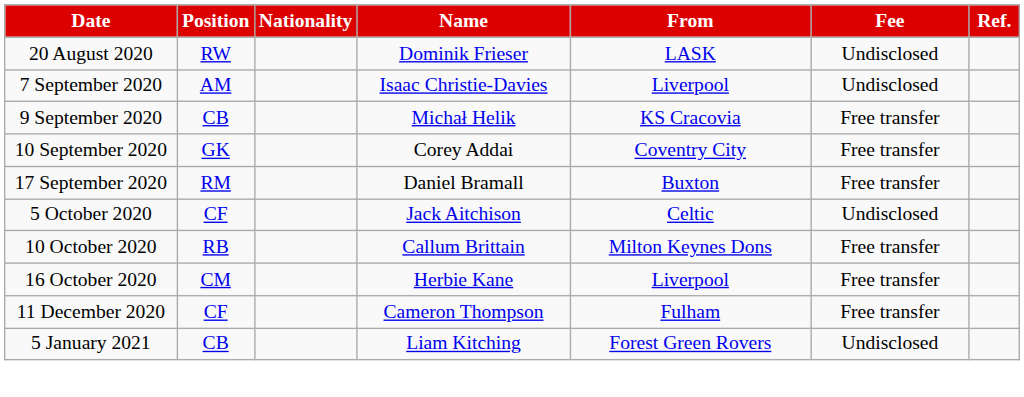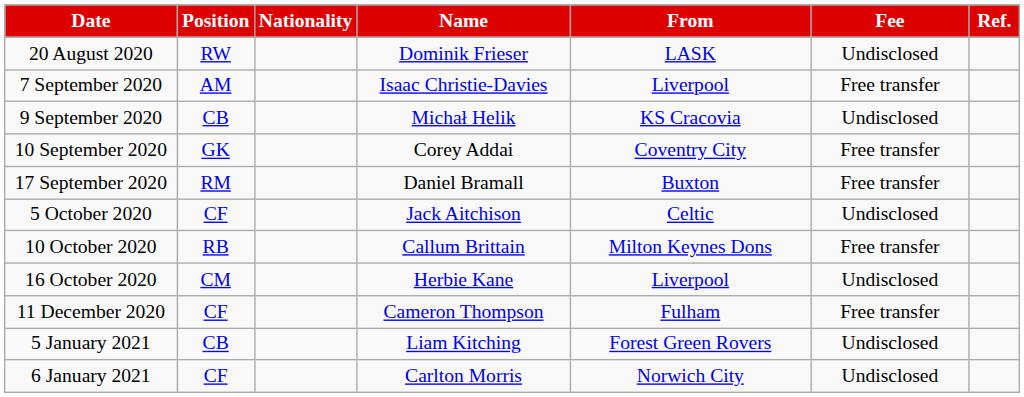 <table class="wikitable"  style="text-align:center; font-size:90%; ">
 <tr>
 <th style="background:#dd0000; color:white; width:120px;">Date</th>
 <th style="background:#dd0000; color:white; width:50px;">Position</th>
 <th style="background:#dd0000; color:white; width:50px;">Nationality</th>
 <th style="background:#dd0000; color:white; width:150px;">Name</th>
 <th style="background:#dd0000; color:white; width:170px;">From</th>
 <th style="background:#dd0000; color:white; width:110px;">Fee</th>
 <th style="background:#dd0000; color:white; width:30px;">Ref.</th>
 </tr>
 <tr>
 <td>20 August 2020</td>
 <td><a href='#'>RW</a></td>
 <td></td>
 <td><a href='#'>Dominik Frieser</a></td>
 <td> <a href='#'>LASK</a></td>
 <td>Undisclosed</td>
 <td></td>
 </tr>
 <tr>
 <td>7 September 2020</td>
 <td><a href='#'>AM</a></td>
 <td></td>
 <td><a href='#'>Isaac Christie-Davies</a></td>
 <td> <a href='#'>Liverpool</a></td>
-<td>Undisclosed</td>
+<td>Free transfer</td>
 <td></td>
 </tr>
 <tr>
 <td>9 September 2020</td>
 <td><a href='#'>CB</a></td>
 <td></td>
 <td><a href='#'>Michał Helik</a></td>
 <td> <a href='#'>KS Cracovia</a></td>
-<td>Free transfer</td>
+<td>Undisclosed</td>
 <td></td>
 </tr>
 <tr>
 <td>10 September 2020</td>
 <td><a href='#'>GK</a></td>
 <td></td>
 <td>Corey Addai</td>
 <td> <a href='#'>Coventry City</a></td>
 <td>Free transfer</td>
 <td></td>
 </tr>
 <tr>
 <td>17 September 2020</td>
 <td><a href='#'>RM</a></td>
 <td></td>
 <td>Daniel Bramall</td>
 <td> <a href='#'>Buxton</a></td>
 <td>Free transfer</td>
 <td></td>
 </tr>
 <tr>
 <td>5 October 2020</td>
 <td><a href='#'>CF</a></td>
 <td></td>
 <td><a href='#'>Jack Aitchison</a></td>
 <td> <a href='#'>Celtic</a></td>
 <td>Undisclosed</td>
 <td></td>
 </tr>
 <tr>
 <td>10 October 2020</td>
 <td><a href='#'>RB</a></td>
 <td></td>
 <td><a href='#'>Callum Brittain</a></td>
 <td> <a href='#'>Milton Keynes Dons</a></td>
 <td>Free transfer</td>
 <td></td>
 </tr>
 <tr>
 <td>16 October 2020</td>
 <td><a href='#'>CM</a></td>
 <td></td>
 <td><a href='#'>Herbie Kane</a></td>
 <td> <a href='#'>Liverpool</a></td>
-<td>Free transfer</td>
+<td>Undisclosed</td>
 <td></td>
 </tr>
 <tr>
 <td>11 December 2020</td>
 <td><a href='#'>CF</a></td>
 <td></td>
 <td><a href='#'>Cameron Thompson</a></td>
 <td> <a href='#'>Fulham</a></td>
 <td>Free transfer</td>
 <td></td>
 </tr>
 <tr>
 <td>5 January 2021</td>
 <td><a href='#'>CB</a></td>
 <td></td>
 <td><a href='#'>Liam Kitching</a></td>
 <td> <a href='#'>Forest Green Rovers</a></td>
 <td>Undisclosed</td>
 <td></td>
 </tr>
+<tr>
+<td>6 January 2021</td>
+<td><a href='#'>CF</a></td>
+<td></td>
+<td><a href='#'>Carlton Morris</a></td>
+<td> <a href='#'>Norwich City</a></td>
+<td>Undisclosed</td>
+<td></td>
+</tr>
 </table>
